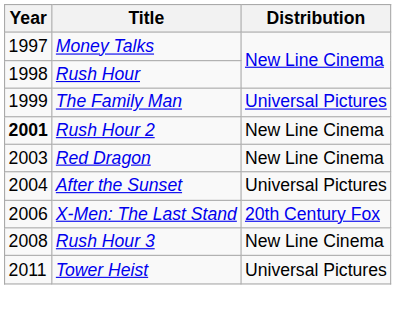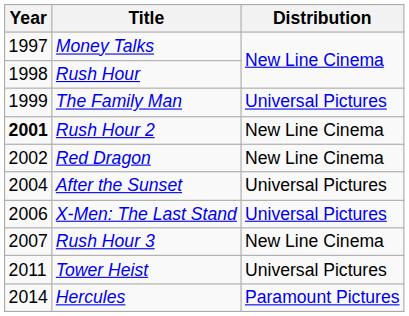 <table class="wikitable">
 <tr>
 <th>Year</th>
 <th>Title</th>
 <th>Distribution</th>
 </tr>
 <tr>
 <td>1997</td>
 <td><em><a href='#'>Money Talks</a></em></td>
 <td rowspan=2><a href='#'>New Line Cinema</a></td>
 </tr>
 <tr>
 <td>1998</td>
 <td><em><a href='#'>Rush Hour</a></em></td>
 </tr>
 <tr>
 <td>1999</td>
 <td><em><a href='#'>The Family Man</a></em></td>
 <td><a href='#'>Universal Pictures</a></td>
 </tr>
 <tr>
 <td><strong>2001</strong></td>
 <td><em><a href='#'>Rush Hour 2</a></em></td>
 <td>New Line Cinema</td>
 </tr>
 <tr>
-<td>2003</td>
+<td>2002</td>
 <td><em><a href='#'>Red Dragon</a></em></td>
 <td>New Line Cinema</td>
 </tr>
 <tr>
 <td>2004</td>
 <td><em><a href='#'>After the Sunset</a></em></td>
 <td>Universal Pictures</td>
 </tr>
 <tr>
 <td>2006</td>
 <td><em><a href='#'>X-Men: The Last Stand</a></em></td>
-<td><a href='#'>20th Century Fox</a></td>
+<td><a href='#'>Universal Pictures</a></td>
 </tr>
 <tr>
-<td>2008</td>
+<td>2007</td>
 <td><em><a href='#'>Rush Hour 3</a></em></td>
 <td>New Line Cinema</td>
 </tr>
 <tr>
 <td>2011</td>
 <td><em><a href='#'>Tower Heist</a></em></td>
 <td>Universal Pictures</td>
 </tr>
+<tr>
+<td>2014</td>
+<td><em><a href='#'>Hercules</a></em></td>
+<td><a href='#'>Paramount Pictures</a></td>
+</tr>
 </table>
